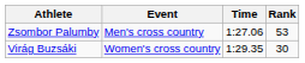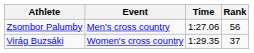 <table class="wikitable" style="font-size:90%">
 <tr>
 <th>Athlete</th>
 <th>Event</th>
 <th>Time</th>
 <th>Rank</th>
 </tr>
 <tr align=center>
 <td align=left><a href='#'>Zsombor Palumby</a></td>
 <td align=left><a href='#'>Men's cross country</a></td>
 <td>1:27.06</td>
-<td>53</td>
+<td>56</td>
 </tr>
 <tr align=center>
 <td align=left><a href='#'>Virág Buzsáki</a></td>
 <td align=left><a href='#'>Women's cross country</a></td>
 <td>1:29.35</td>
-<td>30</td>
+<td>37</td>
 </tr>
 </table>
